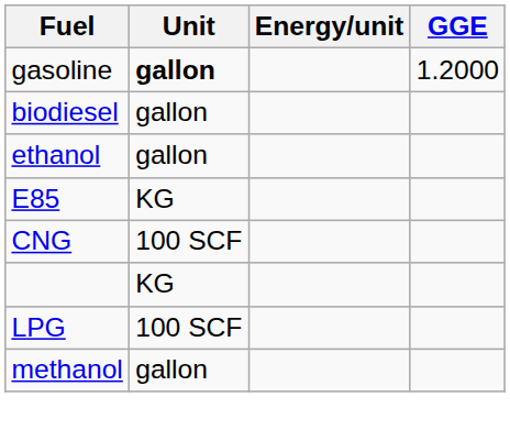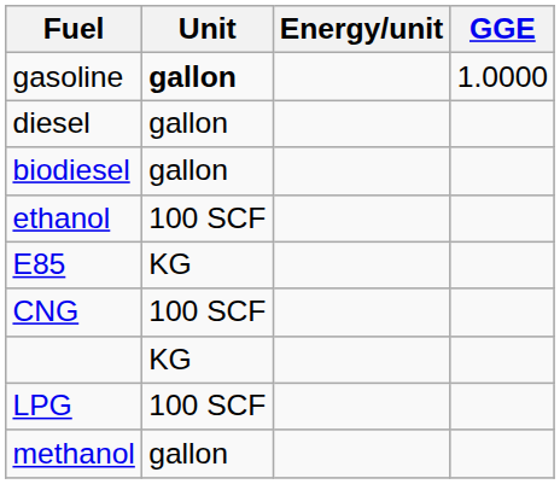 <table class="wikitable sortable">
 <tr>
 <th>Fuel</th>
 <th>Unit</th>
 <th>Energy/unit</th>
 <th><a href='#'>GGE</a></th>
 </tr>
 <tr>
 <td>gasoline</td>
 <td><strong>gallon</strong></td>
 <td></td>
-<td>1.2000</td>
+<td>1.0000</td>
+</tr>
+<tr>
+<td>diesel</td>
+<td>gallon</td>
+<td></td>
+<td></td>
 </tr>
 <tr>
 <td><a href='#'>biodiesel</a></td>
 <td>gallon</td>
 <td></td>
 <td></td>
 </tr>
 <tr>
 <td><a href='#'>ethanol</a></td>
-<td>gallon</td>
+<td>100 SCF</td>
 <td></td>
 <td></td>
 </tr>
 <tr>
 <td><a href='#'>E85</a></td>
 <td>KG</td>
 <td></td>
 <td></td>
 </tr>
 <tr>
 <td><a href='#'>CNG</a></td>
 <td>100 SCF</td>
 <td></td>
 <td></td>
 </tr>
 <tr>
 <td></td>
 <td>KG</td>
 <td></td>
 <td></td>
 </tr>
 <tr>
 <td><a href='#'>LPG</a></td>
 <td>100 SCF</td>
 <td></td>
 <td></td>
 </tr>
 <tr>
 <td><a href='#'>methanol</a></td>
 <td>gallon</td>
 <td></td>
 <td></td>
 </tr>
 </table>
